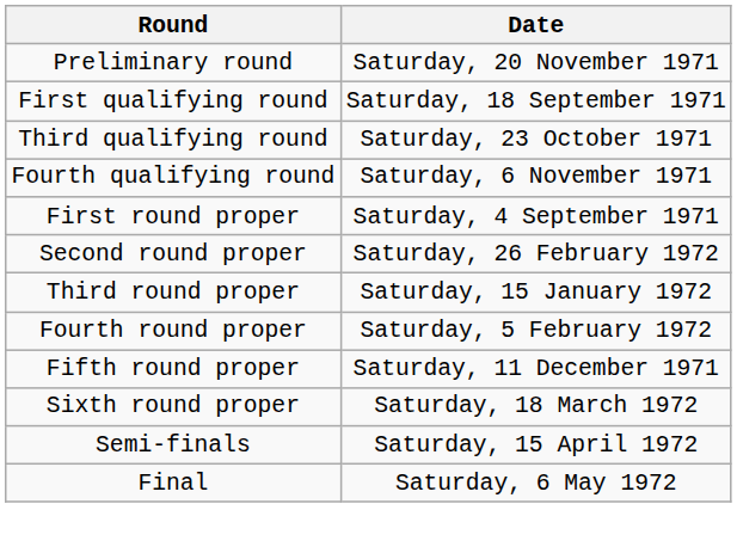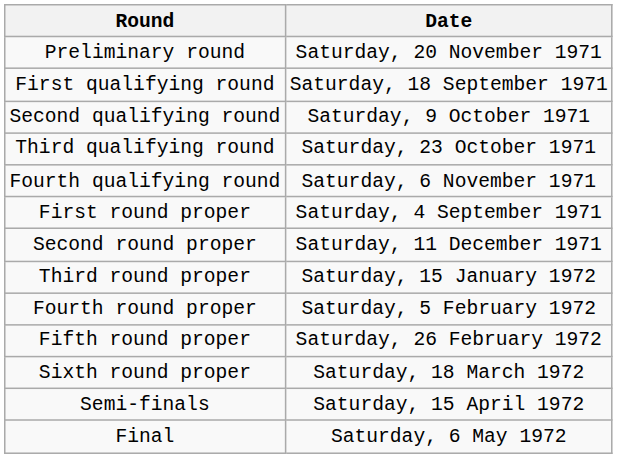 <table class="wikitable" style="text-align: center">
 <tr>
 <th>Round</th>
 <th>Date</th>
 </tr>
 <tr>
 <td>Preliminary round</td>
 <td>Saturday, 20 November 1971</td>
 </tr>
 <tr>
 <td>First qualifying round</td>
 <td>Saturday, 18 September 1971</td>
+</tr>
+<tr>
+<td>Second qualifying round</td>
+<td>Saturday, 9 October 1971</td>
 </tr>
 <tr>
 <td>Third qualifying round</td>
 <td>Saturday, 23 October 1971</td>
 </tr>
 <tr>
 <td>Fourth qualifying round</td>
 <td>Saturday, 6 November 1971</td>
 </tr>
 <tr>
 <td>First round proper</td>
 <td>Saturday, 4 September 1971</td>
 </tr>
 <tr>
 <td>Second round proper</td>
-<td>Saturday, 26 February 1972</td>
+<td>Saturday, 11 December 1971</td>
 </tr>
 <tr>
 <td>Third round proper</td>
 <td>Saturday, 15 January 1972</td>
 </tr>
 <tr>
 <td>Fourth round proper</td>
 <td>Saturday, 5 February 1972</td>
 </tr>
 <tr>
 <td>Fifth round proper</td>
-<td>Saturday, 11 December 1971</td>
+<td>Saturday, 26 February 1972</td>
 </tr>
 <tr>
 <td>Sixth round proper</td>
 <td>Saturday, 18 March 1972</td>
 </tr>
 <tr>
 <td>Semi-finals</td>
 <td>Saturday, 15 April 1972</td>
 </tr>
 <tr>
 <td>Final</td>
 <td>Saturday, 6 May 1972</td>
 </tr>
 </table>
